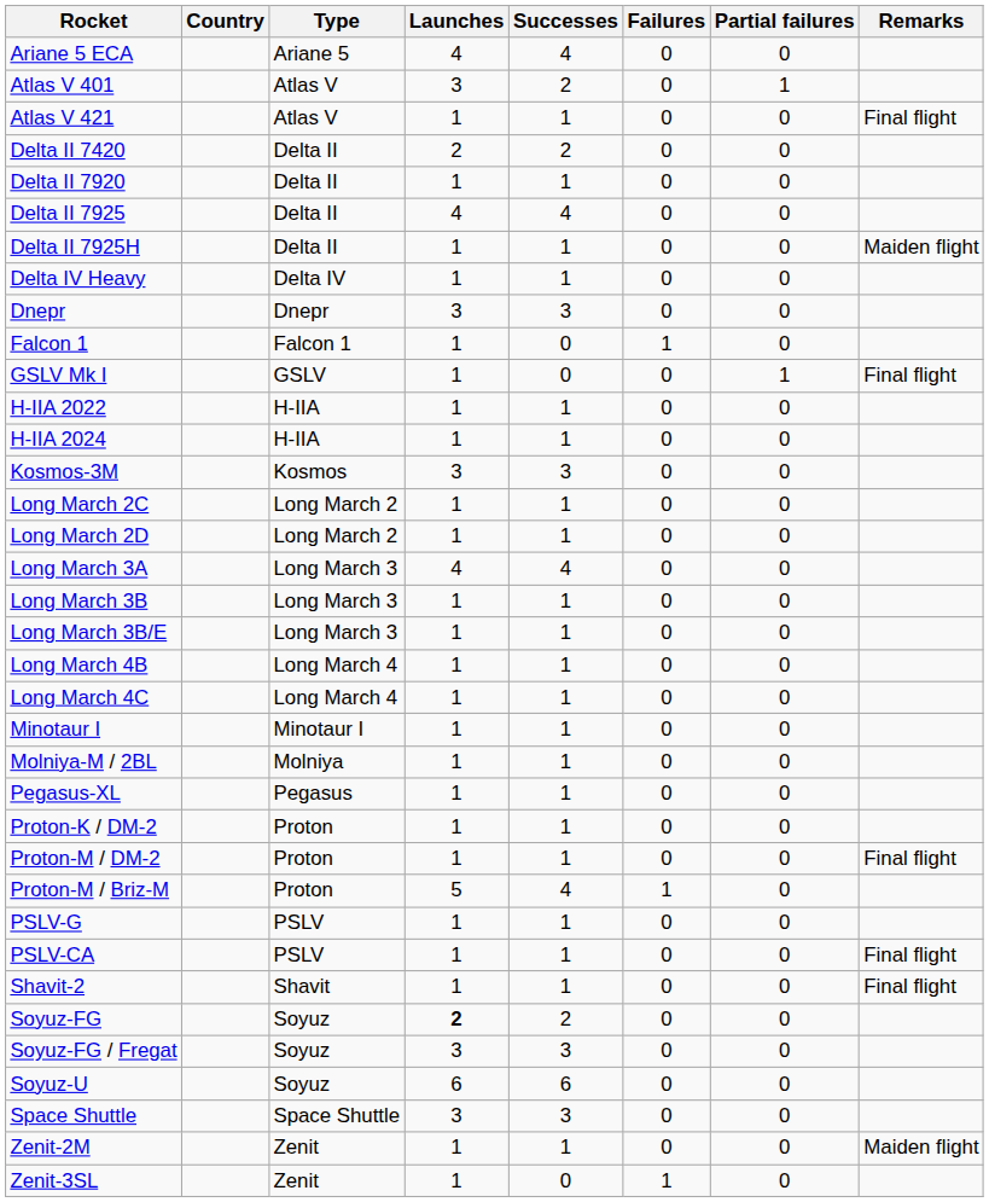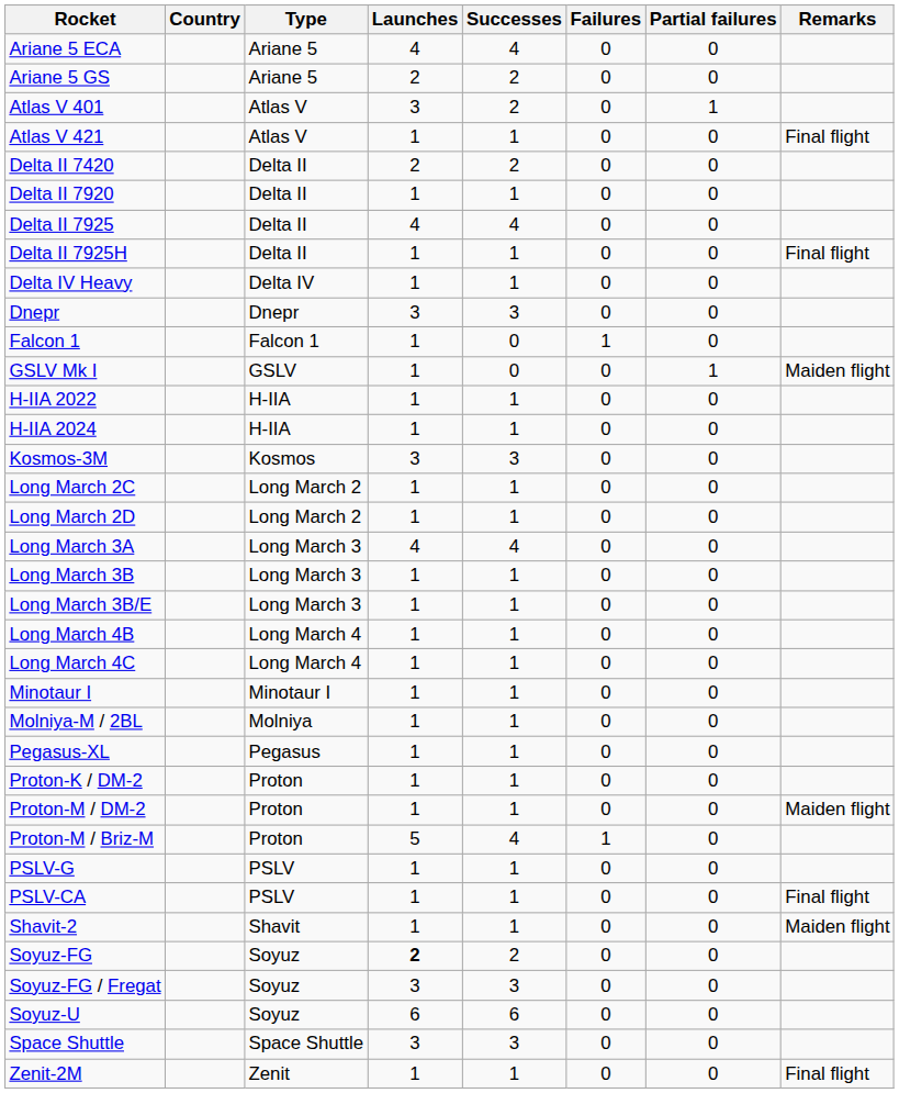 <table class="wikitable sortable collapsible collapsed" style=text-align:center>
 <tr>
 <th>Rocket</th>
 <th>Country</th>
 <th>Type</th>
 <th>Launches</th>
 <th>Successes</th>
 <th>Failures</th>
 <th>Partial failures</th>
 <th>Remarks</th>
 </tr>
 <tr>
 <td align=left><a href='#'>Ariane 5 ECA</a></td>
 <td align=left></td>
 <td align=left>Ariane 5</td>
 <td>4</td>
 <td>4</td>
+<td>0</td>
+<td>0</td>
+<td></td>
+</tr>
+<tr>
+<td align=left><a href='#'>Ariane 5 GS</a></td>
+<td align=left></td>
+<td align=left>Ariane 5</td>
+<td>2</td>
+<td>2</td>
 <td>0</td>
 <td>0</td>
 <td></td>
 </tr>
 <tr>
 <td align=left><a href='#'>Atlas V 401</a></td>
 <td align=left></td>
 <td align=left>Atlas V</td>
 <td>3</td>
 <td>2</td>
 <td>0</td>
 <td>1</td>
 <td></td>
 </tr>
 <tr>
 <td align=left><a href='#'>Atlas V 421</a></td>
 <td align=left></td>
 <td align=left>Atlas V</td>
 <td>1</td>
 <td>1</td>
 <td>0</td>
 <td>0</td>
 <td align=left>Final flight</td>
 </tr>
 <tr>
 <td align=left><a href='#'>Delta II 7420</a></td>
 <td align=left></td>
 <td align=left>Delta II</td>
 <td>2</td>
 <td>2</td>
 <td>0</td>
 <td>0</td>
 <td></td>
 </tr>
 <tr>
 <td align=left><a href='#'>Delta II 7920</a></td>
 <td align=left></td>
 <td align=left>Delta II</td>
 <td>1</td>
 <td>1</td>
 <td>0</td>
 <td>0</td>
 <td></td>
 </tr>
 <tr>
 <td align=left><a href='#'>Delta II 7925</a></td>
 <td align=left></td>
 <td align=left>Delta II</td>
 <td>4</td>
 <td>4</td>
 <td>0</td>
 <td>0</td>
 <td></td>
 </tr>
 <tr>
 <td align=left><a href='#'>Delta II 7925H</a></td>
 <td align=left></td>
 <td align=left>Delta II</td>
 <td>1</td>
 <td>1</td>
 <td>0</td>
 <td>0</td>
-<td align=left>Maiden flight</td>
+<td align=left>Final flight</td>
 </tr>
 <tr>
 <td align=left><a href='#'>Delta IV Heavy</a></td>
 <td align=left></td>
 <td align=left>Delta IV</td>
 <td>1</td>
 <td>1</td>
 <td>0</td>
 <td>0</td>
 <td></td>
 </tr>
 <tr>
 <td align=left><a href='#'>Dnepr</a></td>
 <td align=left></td>
 <td align=left>Dnepr</td>
 <td>3</td>
 <td>3</td>
 <td>0</td>
 <td>0</td>
 <td></td>
 </tr>
 <tr>
 <td align=left><a href='#'>Falcon 1</a></td>
 <td align=left></td>
 <td align=left>Falcon 1</td>
 <td>1</td>
 <td>0</td>
 <td>1</td>
 <td>0</td>
 <td></td>
 </tr>
 <tr>
 <td align=left><a href='#'>GSLV Mk I</a></td>
 <td align=left></td>
 <td align=left>GSLV</td>
 <td>1</td>
 <td>0</td>
 <td>0</td>
 <td>1</td>
-<td align=left>Final flight</td>
+<td align=left>Maiden flight</td>
 </tr>
 <tr>
 <td align=left><a href='#'>H-IIA 2022</a></td>
 <td align=left></td>
 <td align=left>H-IIA</td>
 <td>1</td>
 <td>1</td>
 <td>0</td>
 <td>0</td>
 <td></td>
 </tr>
 <tr>
 <td align=left><a href='#'>H-IIA 2024</a></td>
 <td align=left></td>
 <td align=left>H-IIA</td>
 <td>1</td>
 <td>1</td>
 <td>0</td>
 <td>0</td>
 <td></td>
 </tr>
 <tr>
 <td align=left><a href='#'>Kosmos-3M</a></td>
 <td align=left></td>
 <td align=left>Kosmos</td>
 <td>3</td>
 <td>3</td>
 <td>0</td>
 <td>0</td>
 <td></td>
 </tr>
 <tr>
 <td align=left><a href='#'>Long March 2C</a></td>
 <td align=left></td>
 <td align=left>Long March 2</td>
 <td>1</td>
 <td>1</td>
 <td>0</td>
 <td>0</td>
 <td></td>
 </tr>
 <tr>
 <td align=left><a href='#'>Long March 2D</a></td>
 <td align=left></td>
 <td align=left>Long March 2</td>
 <td>1</td>
 <td>1</td>
 <td>0</td>
 <td>0</td>
 <td></td>
 </tr>
 <tr>
 <td align=left><a href='#'>Long March 3A</a></td>
 <td align=left></td>
 <td align=left>Long March 3</td>
 <td>4</td>
 <td>4</td>
 <td>0</td>
 <td>0</td>
 <td></td>
 </tr>
 <tr>
 <td align=left><a href='#'>Long March 3B</a></td>
 <td align=left></td>
 <td align=left>Long March 3</td>
 <td>1</td>
 <td>1</td>
 <td>0</td>
 <td>0</td>
 <td></td>
 </tr>
 <tr>
 <td align=left><a href='#'>Long March 3B/E</a></td>
 <td align=left></td>
 <td align=left>Long March 3</td>
 <td>1</td>
 <td>1</td>
 <td>0</td>
 <td>0</td>
 <td></td>
 </tr>
 <tr>
 <td align=left><a href='#'>Long March 4B</a></td>
 <td align=left></td>
 <td align=left>Long March 4</td>
 <td>1</td>
 <td>1</td>
 <td>0</td>
 <td>0</td>
 <td></td>
 </tr>
 <tr>
 <td align=left><a href='#'>Long March 4C</a></td>
 <td align=left></td>
 <td align=left>Long March 4</td>
 <td>1</td>
 <td>1</td>
 <td>0</td>
 <td>0</td>
 <td></td>
 </tr>
 <tr>
 <td align=left><a href='#'>Minotaur I</a></td>
 <td align=left></td>
 <td align=left>Minotaur I</td>
 <td>1</td>
 <td>1</td>
 <td>0</td>
 <td>0</td>
 <td></td>
 </tr>
 <tr>
 <td align=left><a href='#'>Molniya-M</a> / <a href='#'>2BL</a></td>
 <td align=left></td>
 <td align=left>Molniya</td>
 <td>1</td>
 <td>1</td>
 <td>0</td>
 <td>0</td>
 <td></td>
 </tr>
 <tr>
 <td align=left><a href='#'>Pegasus-XL</a></td>
 <td align=left></td>
 <td align=left>Pegasus</td>
 <td>1</td>
 <td>1</td>
 <td>0</td>
 <td>0</td>
 <td></td>
 </tr>
 <tr>
 <td align=left><a href='#'>Proton-K</a> / <a href='#'>DM-2</a></td>
 <td align=left></td>
 <td align=left>Proton</td>
 <td>1</td>
 <td>1</td>
 <td>0</td>
 <td>0</td>
 <td></td>
 </tr>
 <tr>
 <td align=left><a href='#'>Proton-M</a> / <a href='#'>DM-2</a></td>
 <td align=left></td>
 <td align=left>Proton</td>
 <td>1</td>
 <td>1</td>
 <td>0</td>
 <td>0</td>
-<td align=left>Final flight</td>
+<td align=left>Maiden flight</td>
 </tr>
 <tr>
 <td align=left><a href='#'>Proton-M</a> / <a href='#'>Briz-M</a></td>
 <td align=left></td>
 <td align=left>Proton</td>
 <td>5</td>
 <td>4</td>
 <td>1</td>
 <td>0</td>
 <td></td>
 </tr>
 <tr>
 <td align=left><a href='#'>PSLV-G</a></td>
 <td align=left></td>
 <td align=left>PSLV</td>
 <td>1</td>
 <td>1</td>
 <td>0</td>
 <td>0</td>
 <td></td>
 </tr>
 <tr>
 <td align=left><a href='#'>PSLV-CA</a></td>
 <td align=left></td>
 <td align=left>PSLV</td>
 <td>1</td>
 <td>1</td>
 <td>0</td>
 <td>0</td>
 <td align=left>Final flight</td>
 </tr>
 <tr>
 <td align=left><a href='#'>Shavit-2</a></td>
 <td align=left></td>
 <td align=left>Shavit</td>
 <td>1</td>
 <td>1</td>
 <td>0</td>
 <td>0</td>
-<td align=left>Final flight</td>
+<td align=left>Maiden flight</td>
 </tr>
 <tr>
 <td align=left><a href='#'>Soyuz-FG</a></td>
 <td align=left></td>
 <td align=left>Soyuz</td>
 <td><strong>2</strong></td>
 <td>2</td>
 <td>0</td>
 <td>0</td>
 <td></td>
 </tr>
 <tr>
 <td align=left><a href='#'>Soyuz-FG</a> / <a href='#'>Fregat</a></td>
 <td align=left></td>
 <td align=left>Soyuz</td>
 <td>3</td>
 <td>3</td>
 <td>0</td>
 <td>0</td>
 <td></td>
 </tr>
 <tr>
 <td align=left><a href='#'>Soyuz-U</a></td>
 <td align=left></td>
 <td align=left>Soyuz</td>
 <td>6</td>
 <td>6</td>
 <td>0</td>
 <td>0</td>
 <td></td>
 </tr>
 <tr>
 <td align=left><a href='#'>Space Shuttle</a></td>
 <td align=left></td>
 <td align=left>Space Shuttle</td>
 <td>3</td>
 <td>3</td>
 <td>0</td>
 <td>0</td>
 <td></td>
 </tr>
 <tr>
 <td align=left><a href='#'>Zenit-2M</a></td>
 <td align=left></td>
 <td align=left>Zenit</td>
 <td>1</td>
 <td>1</td>
 <td>0</td>
 <td>0</td>
-<td align=left>Maiden flight</td>
-</tr>
-<tr>
-<td align=left><a href='#'>Zenit-3SL</a></td>
-<td align=left></td>
-<td align=left>Zenit</td>
-<td>1</td>
-<td>0</td>
-<td>1</td>
-<td>0</td>
-<td></td>
+<td align=left>Final flight</td>
 </tr>
 </table>
